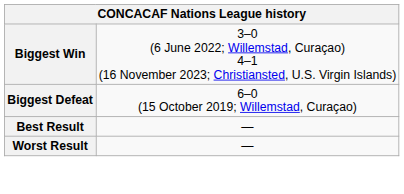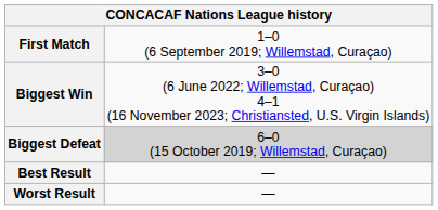 <table class="wikitable collapsible collapsed" style="text-align: center;font-size:90%;">
 <tr>
 <th colspan=2>CONCACAF Nations League history</th>
+</tr>
+<tr>
+<th>First Match</th>
+<td> 1–0  <br>(6 September 2019; <a href='#'>Willemstad</a>, Curaçao)</td>
 </tr>
 <tr>
 <th>Biggest Win</th>
 <td> 3–0 <br>(6 June 2022; <a href='#'>Willemstad</a>, Curaçao)<br> 4–1  <br>(16 November 2023; <a href='#'>Christiansted</a>, U.S. Virgin Islands)</td>
 </tr>
 <tr>
 <th>Biggest Defeat</th>
-<td> 6–0  <br>(15 October 2019; <a href='#'>Willemstad</a>, Curaçao)</td>
+<td style="background: lightgrey;"> 6–0  <br>(15 October 2019; <a href='#'>Willemstad</a>, Curaçao)</td>
 </tr>
 <tr>
 <th>Best Result</th>
 <td>—</td>
 </tr>
 <tr>
 <th>Worst Result</th>
 <td>—</td>
 </tr>
 </table>
